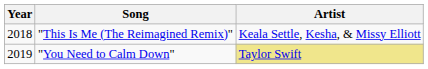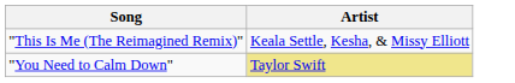 <table class="wikitable sortable">
 <tr>
-<th>Year</th>
 <th>Song</th>
 <th>Artist</th>
 </tr>
 <tr>
-<td>2018</td>
 <td>"<a href='#'>This Is Me (The Reimagined Remix)</a>"</td>
 <td><a href='#'>Keala Settle</a>, <a href='#'>Kesha</a>, & <a href='#'>Missy Elliott</a></td>
 </tr>
 <tr>
-<td>2019</td>
 <td>"<a href='#'>You Need to Calm Down</a>"</td>
 <td style="background: khaki;"><a href='#'>Taylor Swift</a></td>
 </tr>
 </table>
